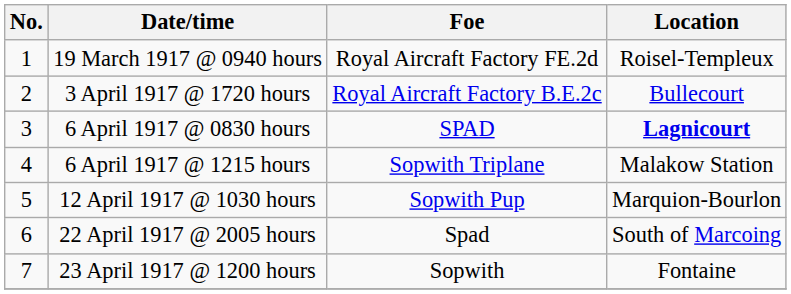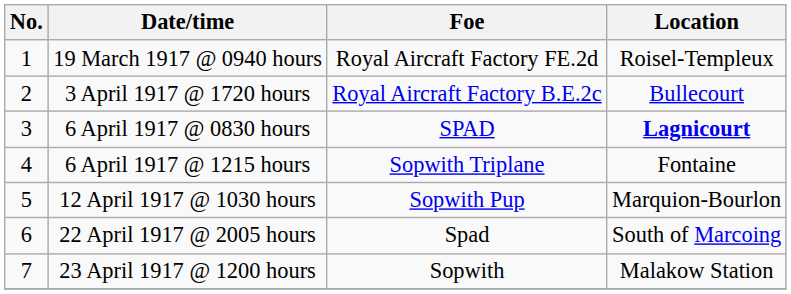 <table class="wikitable">
 <tr>
 <th>No.</th>
 <th>Date/time</th>
 <th>Foe</th>
 <th>Location</th>
 </tr>
 <tr>
 <td align="center">1</td>
 <td align="center">19 March 1917 @ 0940 hours</td>
 <td align="center">Royal Aircraft Factory FE.2d</td>
 <td align="center">Roisel-Templeux</td>
 </tr>
 <tr>
 <td align="center">2</td>
 <td align="center">3 April 1917 @ 1720 hours</td>
 <td align="center"><a href='#'>Royal Aircraft Factory B.E.2c</a></td>
 <td align="center"><a href='#'>Bullecourt</a></td>
 </tr>
 <tr>
 <td align="center">3</td>
 <td align="center">6 April 1917 @ 0830 hours</td>
 <td align="center"><a href='#'>SPAD</a></td>
 <td align="center"><strong><a href='#'>Lagnicourt</a></strong></td>
 </tr>
 <tr>
 <td align="center">4</td>
 <td align="center">6 April 1917 @ 1215 hours</td>
 <td align="center"><a href='#'>Sopwith Triplane</a></td>
-<td align="center">Malakow Station</td>
+<td align="center">Fontaine</td>
 </tr>
 <tr>
 <td align="center">5</td>
 <td align="center">12 April 1917 @ 1030 hours</td>
 <td align="center"><a href='#'>Sopwith Pup</a></td>
 <td align="center">Marquion-Bourlon</td>
 </tr>
 <tr>
 <td align="center">6</td>
 <td align="center">22 April 1917 @ 2005 hours</td>
 <td align="center">Spad</td>
 <td align="center">South of <a href='#'>Marcoing</a></td>
 </tr>
 <tr>
 <td align="center">7</td>
 <td align="center">23 April 1917 @ 1200 hours</td>
 <td align="center">Sopwith</td>
-<td align="center">Fontaine</td>
+<td align="center">Malakow Station</td>
 </tr>
 <tr>
 </tr>
 </table>
